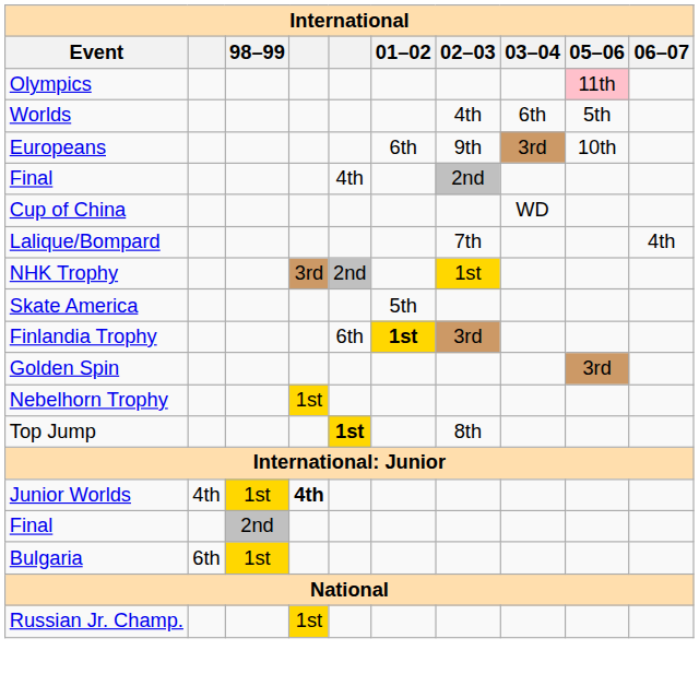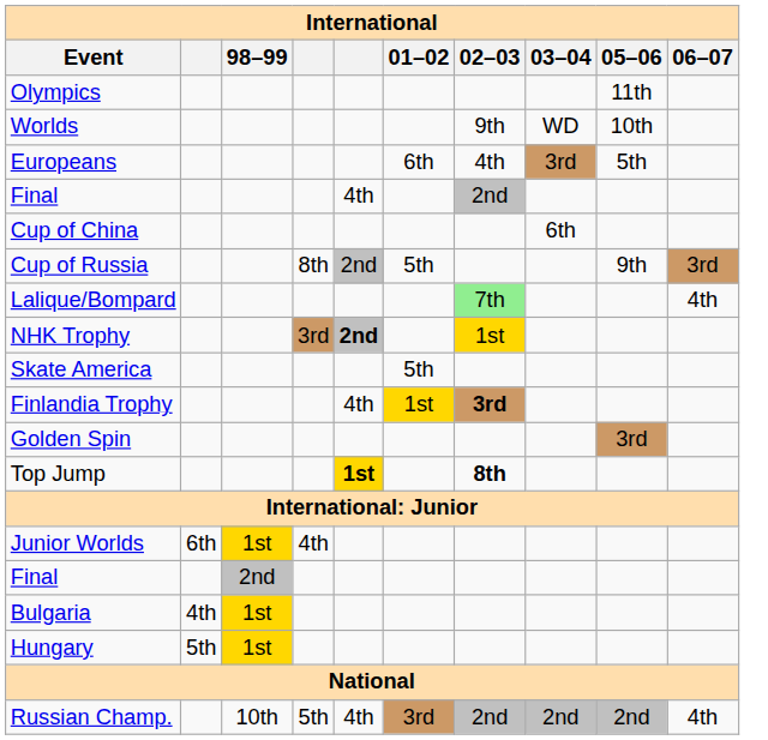 <table class="wikitable" style="text-align:center">
 <tr>
 <th style="background-color: #ffdead; " colspan=10 align=center>International</th>
 </tr>
 <tr>
 <th>Event</th>
 <th></th>
 <th>98–99</th>
 <th></th>
 <th></th>
 <th>01–02</th>
 <th>02–03</th>
 <th>03–04</th>
 <th>05–06</th>
 <th>06–07</th>
 </tr>
 <tr>
 <td align=left><a href='#'>Olympics</a></td>
 <td></td>
 <td></td>
 <td></td>
 <td></td>
 <td></td>
 <td></td>
 <td></td>
-<td style="background: pink;">11th</td>
+<td>11th</td>
 <td></td>
 </tr>
 <tr>
 <td align=left><a href='#'>Worlds</a></td>
 <td></td>
 <td></td>
 <td></td>
 <td></td>
 <td></td>
-<td>4th</td>
-<td>6th</td>
-<td>5th</td>
+<td>9th</td>
+<td>WD</td>
+<td>10th</td>
 <td></td>
 </tr>
 <tr>
 <td align=left><a href='#'>Europeans</a></td>
 <td></td>
 <td></td>
 <td></td>
 <td></td>
 <td>6th</td>
-<td>9th</td>
+<td>4th</td>
 <td bgcolor=cc9966>3rd</td>
-<td>10th</td>
+<td>5th</td>
 <td></td>
 </tr>
 <tr>
 <td align=left> <a href='#'>Final</a></td>
 <td></td>
 <td></td>
 <td></td>
 <td>4th</td>
 <td></td>
 <td bgcolor=silver>2nd</td>
 <td></td>
 <td></td>
 <td></td>
 </tr>
 <tr>
 <td align=left> <a href='#'>Cup of China</a></td>
 <td></td>
 <td></td>
 <td></td>
 <td></td>
 <td></td>
 <td></td>
-<td>WD</td>
+<td>6th</td>
 <td></td>
 <td></td>
+</tr>
+<tr>
+<td align=left> <a href='#'>Cup of Russia</a></td>
+<td></td>
+<td></td>
+<td>8th</td>
+<td bgcolor=silver>2nd</td>
+<td>5th</td>
+<td></td>
+<td></td>
+<td>9th</td>
+<td bgcolor=cc9966>3rd</td>
 </tr>
 <tr>
 <td align=left> <a href='#'>Lalique/Bompard</a></td>
 <td></td>
 <td></td>
 <td></td>
 <td></td>
 <td></td>
-<td>7th</td>
+<td style="background: lightgreen;">7th</td>
 <td></td>
 <td></td>
 <td>4th</td>
 </tr>
 <tr>
 <td align=left> <a href='#'>NHK Trophy</a></td>
 <td></td>
 <td></td>
 <td bgcolor=cc9966>3rd</td>
-<td bgcolor=silver>2nd</td>
+<td bgcolor=silver><strong>2nd</strong></td>
 <td></td>
 <td bgcolor=gold>1st</td>
 <td></td>
 <td></td>
 <td></td>
 </tr>
 <tr>
 <td align=left> <a href='#'>Skate America</a></td>
 <td></td>
 <td></td>
 <td></td>
 <td></td>
 <td>5th</td>
 <td></td>
 <td></td>
 <td></td>
 <td></td>
 </tr>
 <tr>
 <td align=left><a href='#'>Finlandia Trophy</a></td>
 <td></td>
 <td></td>
 <td></td>
-<td>6th</td>
-<td bgcolor=gold><strong>1st</strong></td>
-<td bgcolor=cc9966>3rd</td>
+<td>4th</td>
+<td bgcolor=gold>1st</td>
+<td bgcolor=cc9966><strong>3rd</strong></td>
 <td></td>
 <td></td>
 <td></td>
 </tr>
 <tr>
 <td align=left><a href='#'>Golden Spin</a></td>
 <td></td>
 <td></td>
 <td></td>
 <td></td>
 <td></td>
 <td></td>
 <td></td>
 <td bgcolor=cc9966>3rd</td>
 <td></td>
 </tr>
 <tr>
-<td align=left><a href='#'>Nebelhorn Trophy</a></td>
-<td></td>
-<td></td>
-<td bgcolor=gold>1st</td>
-<td></td>
-<td></td>
-<td></td>
-<td></td>
-<td></td>
-<td></td>
-</tr>
-<tr>
 <td align=left>Top Jump</td>
 <td></td>
 <td></td>
 <td></td>
 <td bgcolor=gold><strong>1st</strong></td>
 <td></td>
-<td>8th</td>
+<td><strong>8th</strong></td>
 <td></td>
 <td></td>
 <td></td>
 </tr>
 <tr>
 <th style="background-color: #ffdead; " colspan=10 align=center>International: Junior</th>
 </tr>
 <tr>
 <td align=left><a href='#'>Junior Worlds</a></td>
+<td>6th</td>
+<td bgcolor=gold>1st</td>
 <td>4th</td>
-<td bgcolor=gold>1st</td>
-<td><strong>4th</strong></td>
 <td></td>
 <td></td>
 <td></td>
 <td></td>
 <td></td>
 <td></td>
 </tr>
 <tr>
 <td align=left> <a href='#'>Final</a></td>
 <td></td>
 <td bgcolor=silver>2nd</td>
 <td></td>
 <td></td>
 <td></td>
 <td></td>
 <td></td>
 <td></td>
 <td></td>
 </tr>
 <tr>
 <td align=left> <a href='#'>Bulgaria</a></td>
-<td>6th</td>
+<td>4th</td>
+<td bgcolor=gold>1st</td>
+<td></td>
+<td></td>
+<td></td>
+<td></td>
+<td></td>
+<td></td>
+<td></td>
+</tr>
+<tr>
+<td align=left> <a href='#'>Hungary</a></td>
+<td>5th</td>
 <td bgcolor=gold>1st</td>
 <td></td>
 <td></td>
 <td></td>
 <td></td>
 <td></td>
 <td></td>
 <td></td>
 </tr>
 <tr>
 <th style="background-color: #ffdead; " colspan=10 align=center>National</th>
 </tr>
 <tr>
-<td align=left><a href='#'>Russian Jr. Champ.</a></td>
+<td align=left><a href='#'>Russian Champ.</a></td>
 <td></td>
-<td></td>
-<td bgcolor=gold>1st</td>
-<td></td>
-<td></td>
-<td></td>
-<td></td>
-<td></td>
-<td></td>
+<td>10th</td>
+<td>5th</td>
+<td>4th</td>
+<td bgcolor=cc9966>3rd</td>
+<td bgcolor=silver>2nd</td>
+<td bgcolor=silver>2nd</td>
+<td bgcolor=silver>2nd</td>
+<td>4th</td>
 </tr>
 </table>
